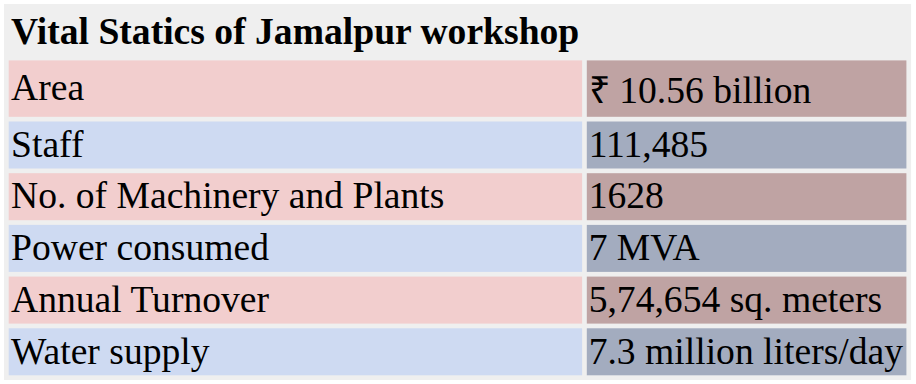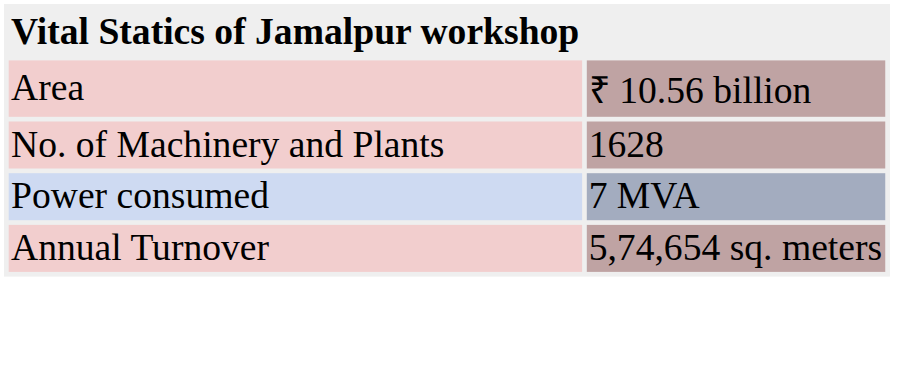 <table ! style="background: #efefef;" | First header>
 <tr>
 <td><strong>Vital Statics of Jamalpur workshop</strong></td>
 </tr>
 <tr>
 <td ! bgcolor=#F2CECE>Area</td>
 <td ! bgcolor=#BFA3A3>₹ 10.56 billion</td>
-</tr>
-<tr>
-<td ! bgcolor=#CEDAF2>Staff</td>
-<td ! bgcolor=#A3ACBF>111,485</td>
 </tr>
 <tr>
 <td ! bgcolor=#F2CECE>No. of Machinery and Plants</td>
 <td ! bgcolor=#BFA3A3>1628</td>
 </tr>
 <tr>
 <td ! bgcolor=#CEDAF2>Power consumed</td>
 <td ! bgcolor=#A3ACBF>7 MVA</td>
 </tr>
 <tr>
 <td ! bgcolor=#F2CECE>Annual Turnover</td>
 <td ! bgcolor=#BFA3A3>5,74,654 sq. meters</td>
 </tr>
-<tr>
-<td ! bgcolor=#CEDAF2>Water supply</td>
-<td ! bgcolor=#A3ACBF>7.3 million liters/day</td>
-</tr>
 </table>
